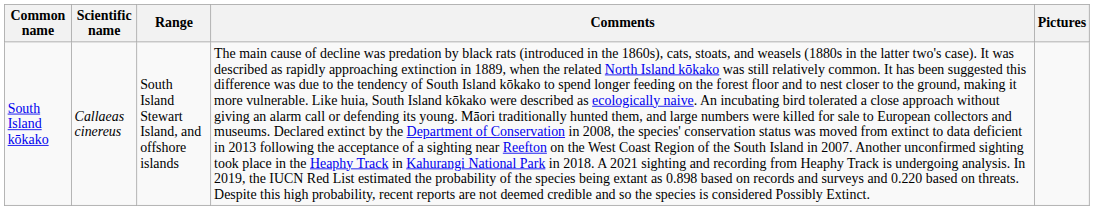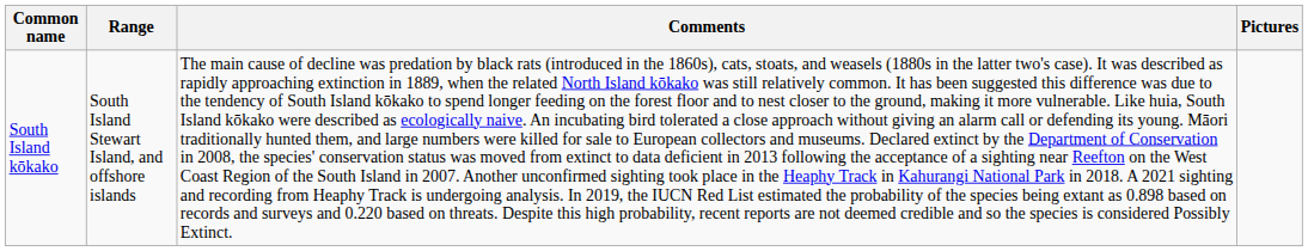 <table class="wikitable sortable">
 <tr>
 <th>Common name</th>
-<th>Scientific name</th>
 <th>Range</th>
 <th class="unsortable">Comments</th>
 <th class="unsortable">Pictures</th>
 </tr>
 <tr>
 <td><a href='#'>South Island kōkako</a></td>
-<td><em>Callaeas cinereus</em></td>
 <td>South Island Stewart Island, and offshore islands</td>
 <td>The main cause of decline was predation by black rats (introduced in the 1860s), cats, stoats, and weasels (1880s in the latter two's case). It was described as rapidly approaching extinction in 1889, when the related <a href='#'>North Island kōkako</a> was still relatively common. It has been suggested this difference was due to the tendency of South Island kōkako to spend longer feeding on the forest floor and to nest closer to the ground, making it more vulnerable. Like huia, South Island kōkako were described as <a href='#'>ecologically naive</a>. An incubating bird tolerated a close approach without giving an alarm call or defending its young. Māori traditionally hunted them, and large numbers were killed for sale to European collectors and museums. Declared extinct by the <a href='#'>Department of Conservation</a> in 2008, the species' conservation status was moved from extinct to data deficient in 2013 following the acceptance of a sighting near <a href='#'>Reefton</a> on the West Coast Region of the South Island in 2007. Another unconfirmed sighting took place in the <a href='#'>Heaphy Track</a> in <a href='#'>Kahurangi National Park</a> in 2018. A 2021 sighting and recording from Heaphy Track is undergoing analysis. In 2019, the IUCN Red List estimated the probability of the species being extant as 0.898 based on records and surveys and 0.220 based on threats. Despite this high probability, recent reports are not deemed credible and so the species is considered Possibly Extinct.</td>
 <td></td>
 </tr>
 </table>
